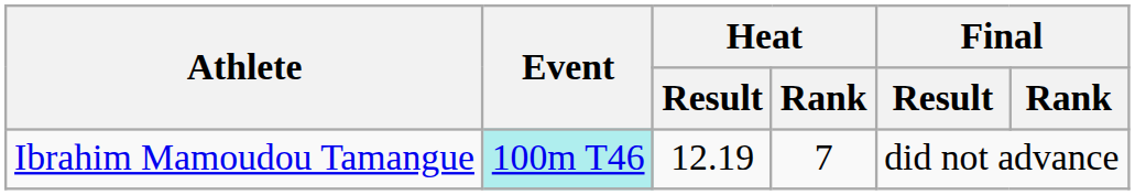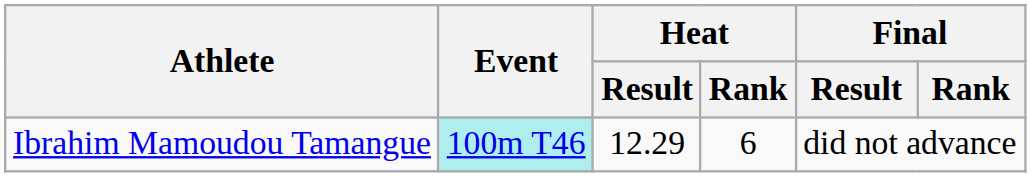 <table class="wikitable" style="font-size:90%">
 <tr>
 <th rowspan="2">Athlete</th>
 <th rowspan="2">Event</th>
 <th colspan="2">Heat</th>
 <th colspan="2">Final</th>
 </tr>
 <tr>
 <th>Result</th>
 <th>Rank</th>
 <th>Result</th>
 <th>Rank</th>
 </tr>
 <tr align=center>
 <td align=left><a href='#'>Ibrahim Mamoudou Tamangue</a></td>
 <td align=left style="background: paleturquoise;"><a href='#'>100m T46</a></td>
-<td>12.19</td>
-<td>7</td>
+<td>12.29</td>
+<td>6</td>
 <td colspan=2>did not advance</td>
 </tr>
 </table>
